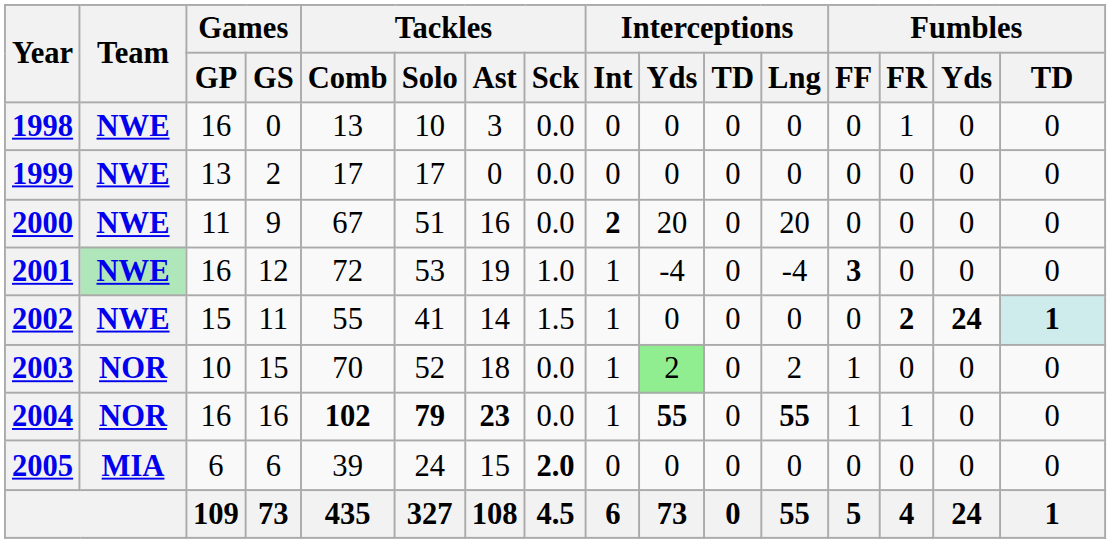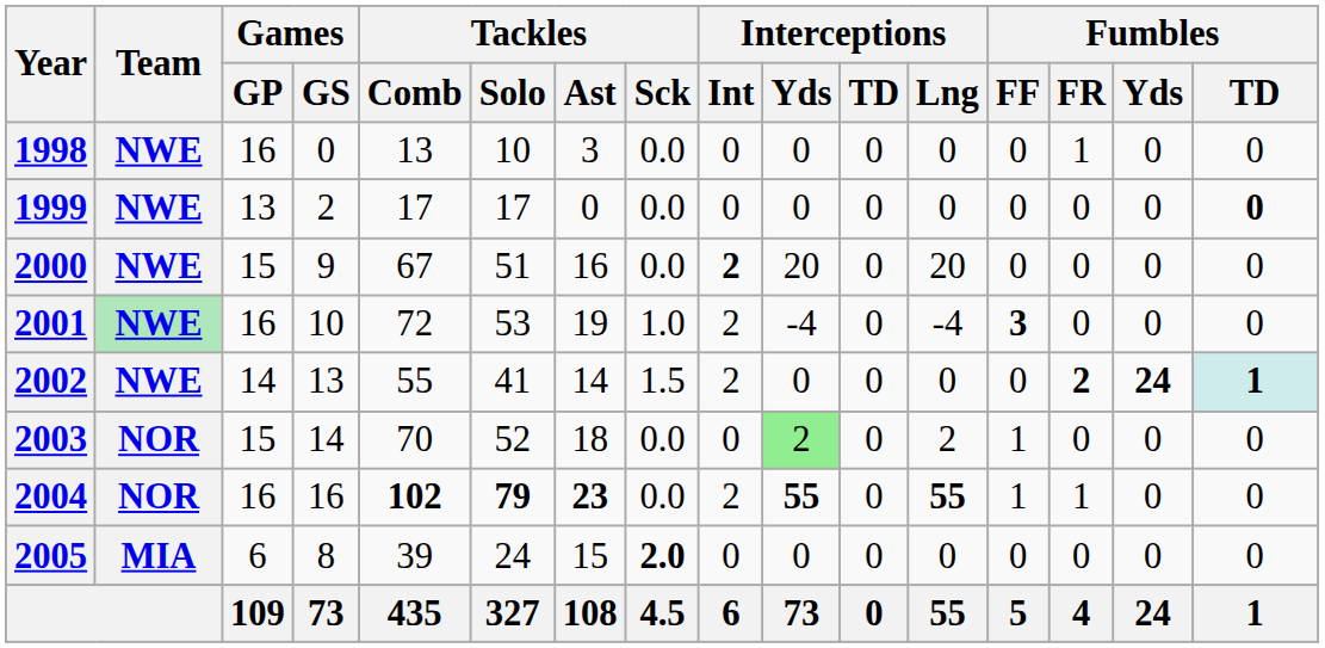 <table class="wikitable" style="text-align:center">
 <tr>
 <th rowspan="2">Year</th>
 <th rowspan="2">Team</th>
 <th colspan="2">Games</th>
 <th colspan="4">Tackles</th>
 <th colspan="4">Interceptions</th>
 <th colspan="4">Fumbles</th>
 </tr>
 <tr>
 <th>GP</th>
 <th>GS</th>
 <th>Comb</th>
 <th>Solo</th>
 <th>Ast</th>
 <th>Sck</th>
 <th>Int</th>
 <th>Yds</th>
 <th>TD</th>
 <th>Lng</th>
 <th>FF</th>
 <th>FR</th>
 <th>Yds</th>
 <th>TD</th>
 </tr>
 <tr>
 <th><a href='#'>1998</a></th>
 <th><a href='#'>NWE</a></th>
 <td>16</td>
 <td>0</td>
 <td>13</td>
 <td>10</td>
 <td>3</td>
 <td>0.0</td>
 <td>0</td>
 <td>0</td>
 <td>0</td>
 <td>0</td>
 <td>0</td>
 <td>1</td>
 <td>0</td>
 <td>0</td>
 </tr>
 <tr>
 <th><a href='#'>1999</a></th>
 <th><a href='#'>NWE</a></th>
 <td>13</td>
 <td>2</td>
 <td>17</td>
 <td>17</td>
 <td>0</td>
 <td>0.0</td>
 <td>0</td>
 <td>0</td>
 <td>0</td>
 <td>0</td>
 <td>0</td>
 <td>0</td>
 <td>0</td>
-<td>0</td>
+<td><strong>0</strong></td>
 </tr>
 <tr>
 <th><a href='#'>2000</a></th>
 <th><a href='#'>NWE</a></th>
-<td>11</td>
+<td>15</td>
 <td>9</td>
 <td>67</td>
 <td>51</td>
 <td>16</td>
 <td>0.0</td>
 <td><strong>2</strong></td>
 <td>20</td>
 <td>0</td>
 <td>20</td>
 <td>0</td>
 <td>0</td>
 <td>0</td>
 <td>0</td>
 </tr>
 <tr>
 <th><a href='#'>2001</a></th>
 <th style="background:#afe6ba; width:3em;"><a href='#'>NWE</a></th>
 <td>16</td>
-<td>12</td>
+<td>10</td>
 <td>72</td>
 <td>53</td>
 <td>19</td>
 <td>1.0</td>
-<td>1</td>
+<td>2</td>
 <td>-4</td>
 <td>0</td>
 <td>-4</td>
 <td><strong>3</strong></td>
 <td>0</td>
 <td>0</td>
 <td>0</td>
 </tr>
 <tr>
 <th><a href='#'>2002</a></th>
 <th><a href='#'>NWE</a></th>
-<td>15</td>
-<td>11</td>
+<td>14</td>
+<td>13</td>
 <td>55</td>
 <td>41</td>
 <td>14</td>
 <td>1.5</td>
-<td>1</td>
+<td>2</td>
 <td>0</td>
 <td>0</td>
 <td>0</td>
 <td>0</td>
 <td><strong>2</strong></td>
 <td><strong>24</strong></td>
 <td style="background:#cfecec; width:3em;"><strong>1</strong></td>
 </tr>
 <tr>
 <th><a href='#'>2003</a></th>
 <th><a href='#'>NOR</a></th>
-<td>10</td>
 <td>15</td>
+<td>14</td>
 <td>70</td>
 <td>52</td>
 <td>18</td>
 <td>0.0</td>
-<td>1</td>
+<td>0</td>
 <td style="background: lightgreen;">2</td>
 <td>0</td>
 <td>2</td>
 <td>1</td>
 <td>0</td>
 <td>0</td>
 <td>0</td>
 </tr>
 <tr>
 <th><a href='#'>2004</a></th>
 <th><a href='#'>NOR</a></th>
 <td>16</td>
 <td>16</td>
 <td><strong>102</strong></td>
 <td><strong>79</strong></td>
 <td><strong>23</strong></td>
 <td>0.0</td>
-<td>1</td>
+<td>2</td>
 <td><strong>55</strong></td>
 <td>0</td>
 <td><strong>55</strong></td>
 <td>1</td>
 <td>1</td>
 <td>0</td>
 <td>0</td>
 </tr>
 <tr>
 <th><a href='#'>2005</a></th>
 <th><a href='#'>MIA</a></th>
 <td>6</td>
-<td>6</td>
+<td>8</td>
 <td>39</td>
 <td>24</td>
 <td>15</td>
 <td><strong>2.0</strong></td>
 <td>0</td>
 <td>0</td>
 <td>0</td>
 <td>0</td>
 <td>0</td>
 <td>0</td>
 <td>0</td>
 <td>0</td>
 </tr>
 <tr>
 <th colspan="2"></th>
 <th>109</th>
 <th>73</th>
 <th>435</th>
 <th>327</th>
 <th>108</th>
 <th>4.5</th>
 <th>6</th>
 <th>73</th>
 <th>0</th>
 <th>55</th>
 <th>5</th>
 <th>4</th>
 <th>24</th>
 <th>1</th>
 </tr>
 </table>
